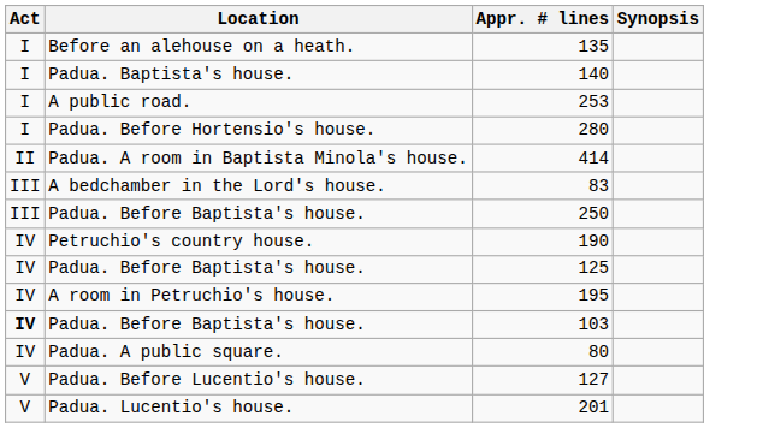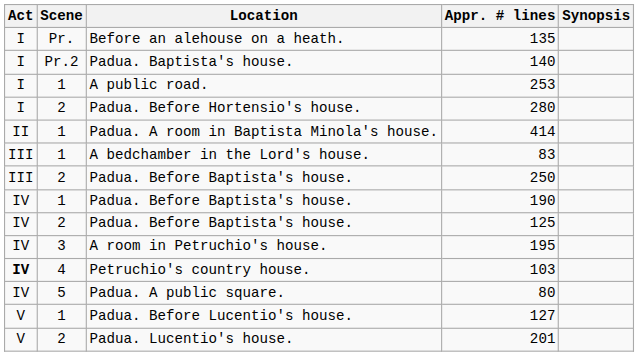 <table class="wikitable">
 <tr>
 <th>Act</th>
+<th data-sort-type="number">Scene</th>
 <th>Location</th>
 <th data-sort-type="number">Appr. # lines</th>
 <th>Synopsis</th>
 </tr>
 <tr>
 <td style="text-align:center;">I</td>
+<td style="text-align:center;" data-sort-value="-1">Pr.</td>
 <td>Before an alehouse on a heath.</td>
 <td style="text-align:right;">135</td>
 <td></td>
 </tr>
 <tr>
 <td style="text-align:center;">I</td>
+<td style="text-align:center;" data-sort-value="0">Pr.2</td>
 <td>Padua. Baptista's house.</td>
 <td style="text-align:right;">140</td>
 <td></td>
 </tr>
 <tr>
 <td style="text-align:center;">I</td>
+<td style="text-align:center;">1</td>
 <td>A public road.</td>
 <td style="text-align:right;">253</td>
 <td></td>
 </tr>
 <tr>
 <td style="text-align:center;">I</td>
+<td style="text-align:center;">2</td>
 <td>Padua. Before Hortensio's house.</td>
 <td style="text-align:right;">280</td>
 <td></td>
 </tr>
 <tr>
 <td style="text-align:center;">II</td>
+<td style="text-align:center;">1</td>
 <td>Padua. A room in Baptista Minola's house.</td>
 <td style="text-align:right;">414</td>
 <td></td>
 </tr>
 <tr>
 <td style="text-align:center;">III</td>
+<td style="text-align:center;">1</td>
 <td>A bedchamber in the Lord's house.</td>
 <td style="text-align:right;">83</td>
 <td></td>
 </tr>
 <tr>
 <td style="text-align:center;">III</td>
+<td style="text-align:center;">2</td>
 <td>Padua. Before Baptista's house.</td>
 <td style="text-align:right;">250</td>
 <td></td>
 </tr>
 <tr>
 <td style="text-align:center;">IV</td>
-<td>Petruchio's country house.</td>
+<td style="text-align:center;">1</td>
+<td>Padua. Before Baptista's house.</td>
 <td style="text-align:right;">190</td>
 <td></td>
 </tr>
 <tr>
 <td style="text-align:center;">IV</td>
+<td style="text-align:center;">2</td>
 <td>Padua. Before Baptista's house.</td>
 <td style="text-align:right;">125</td>
 <td></td>
 </tr>
 <tr>
 <td style="text-align:center;">IV</td>
+<td style="text-align:center;">3</td>
 <td>A room in Petruchio's house.</td>
 <td style="text-align:right;">195</td>
 <td></td>
 </tr>
 <tr>
 <td style="text-align:center;"><strong>IV</strong></td>
-<td>Padua. Before Baptista's house.</td>
+<td style="text-align:center;">4</td>
+<td>Petruchio's country house.</td>
 <td style="text-align:right;">103</td>
 <td></td>
 </tr>
 <tr>
 <td style="text-align:center;">IV</td>
+<td style="text-align:center;">5</td>
 <td>Padua. A public square.</td>
 <td style="text-align:right;">80</td>
 <td></td>
 </tr>
 <tr>
 <td style="text-align:center;">V</td>
+<td style="text-align:center;">1</td>
 <td>Padua. Before Lucentio's house.</td>
 <td style="text-align:right;">127</td>
 <td></td>
 </tr>
 <tr>
 <td style="text-align:center;">V</td>
+<td style="text-align:center;">2</td>
 <td>Padua. Lucentio's house.</td>
 <td style="text-align:right;">201</td>
 <td></td>
 </tr>
 </table>
